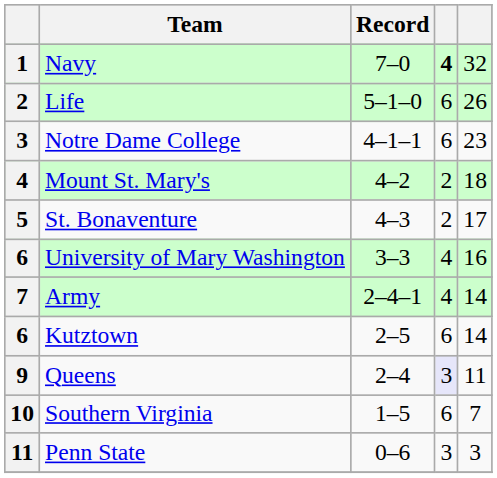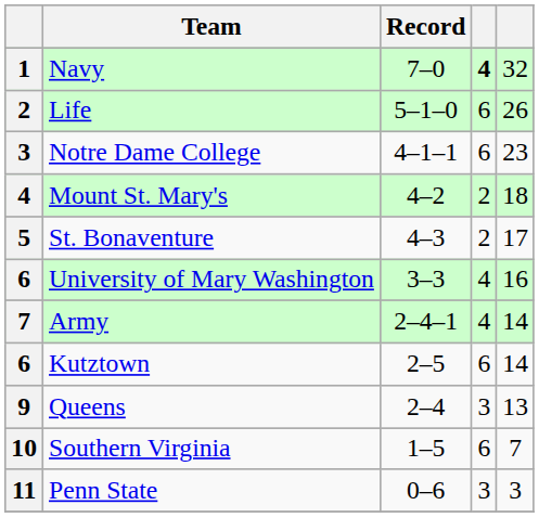 <table class="wikitable sortable collapsible collapsed plainrowheaders" style="font-size:90%;">
 <tr>
 <th scope=col></th>
 <th scope=col>Team</th>
 <th scope=col>Record</th>
 <th scope=col></th>
 <th scope=col></th>
 </tr>
 <tr bgcolor=ccffcc>
 <th align=center>1</th>
 <td> <a href='#'>Navy</a></td>
 <td align=center>7–0</td>
 <td align=center><strong>4</strong></td>
 <td align=center>32</td>
 </tr>
 <tr bgcolor=ccffcc>
 <th align=center>2</th>
 <td> <a href='#'>Life</a></td>
 <td align=center>5–1–0</td>
 <td align=center>6</td>
 <td align=center>26</td>
 </tr>
 <tr>
 <th align=center>3</th>
 <td> <a href='#'>Notre Dame College</a></td>
 <td align=center>4–1–1</td>
 <td align=center>6</td>
 <td align=center>23</td>
 </tr>
 <tr bgcolor=ccffcc>
 <th align=center>4</th>
 <td> <a href='#'>Mount St. Mary's</a></td>
 <td align=center>4–2</td>
 <td align=center>2</td>
 <td align=center>18</td>
 </tr>
 <tr>
 <th align=center>5</th>
 <td> <a href='#'>St. Bonaventure</a></td>
 <td align=center>4–3</td>
 <td align=center>2</td>
 <td align=center>17</td>
 </tr>
 <tr bgcolor=ccffcc>
 <th align=center>6</th>
 <td> <a href='#'>University of Mary Washington</a></td>
 <td align=center>3–3</td>
 <td align=center>4</td>
 <td align=center>16</td>
 </tr>
 <tr bgcolor=ccffcc>
 <th align=center>7</th>
 <td> <a href='#'>Army</a></td>
 <td align=center>2–4–1</td>
 <td align=center>4</td>
 <td align=center>14</td>
 </tr>
 <tr>
 <th align=center>6</th>
 <td> <a href='#'>Kutztown</a></td>
 <td align=center>2–5</td>
 <td align=center>6</td>
 <td align=center>14</td>
 </tr>
 <tr>
 <th align=center>9</th>
 <td> <a href='#'>Queens</a></td>
 <td align=center>2–4</td>
-<td align=center style="background: lavender;">3</td>
-<td align=center>11</td>
+<td align=center>3</td>
+<td align=center>13</td>
 </tr>
 <tr>
 <th align=center>10</th>
 <td> <a href='#'>Southern Virginia</a></td>
 <td align=center>1–5</td>
 <td align=center>6</td>
 <td align=center>7</td>
 </tr>
 <tr>
 <th align=center>11</th>
 <td> <a href='#'>Penn State</a></td>
 <td align=center>0–6</td>
 <td align=center>3</td>
 <td align=center>3</td>
 </tr>
 <tr>
 </tr>
 </table>
